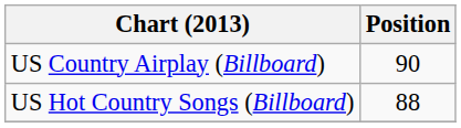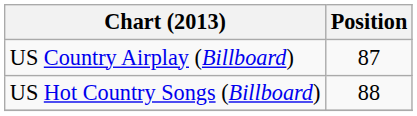 <table class="wikitable sortable">
 <tr>
 <th scope="col">Chart (2013)</th>
 <th scope="col">Position</th>
 </tr>
 <tr>
 <td>US <a href='#'>Country Airplay</a> (<em><a href='#'>Billboard</a></em>)</td>
-<td align="center">90</td>
+<td align="center">87</td>
 </tr>
 <tr>
 <td>US <a href='#'>Hot Country Songs</a> (<em><a href='#'>Billboard</a></em>)</td>
 <td align="center">88</td>
 </tr>
 <tr>
 </tr>
 </table>
